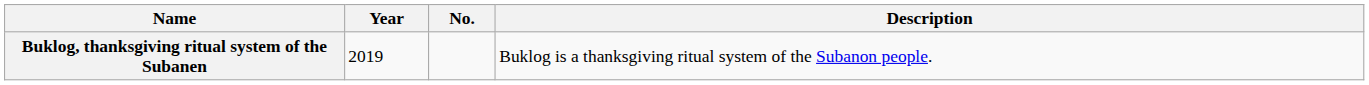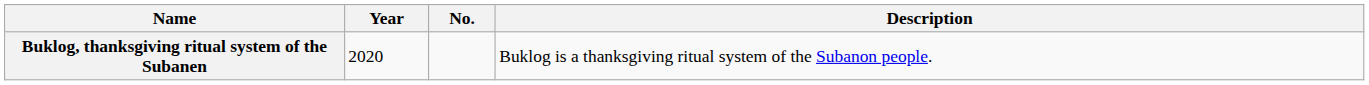 <table class="wikitable sortable plainrowheaders">
 <tr>
 <th style="width:25%">Name</th>
 <th>Year</th>
 <th>No.</th>
 <th class="unsortable">Description</th>
 </tr>
 <tr>
 <th scope="row">Buklog, thanksgiving ritual system of the Subanen</th>
-<td>2019</td>
+<td>2020</td>
 <td></td>
 <td>Buklog is a thanksgiving ritual system of the <a href='#'>Subanon people</a>.</td>
 </tr>
 </table>
